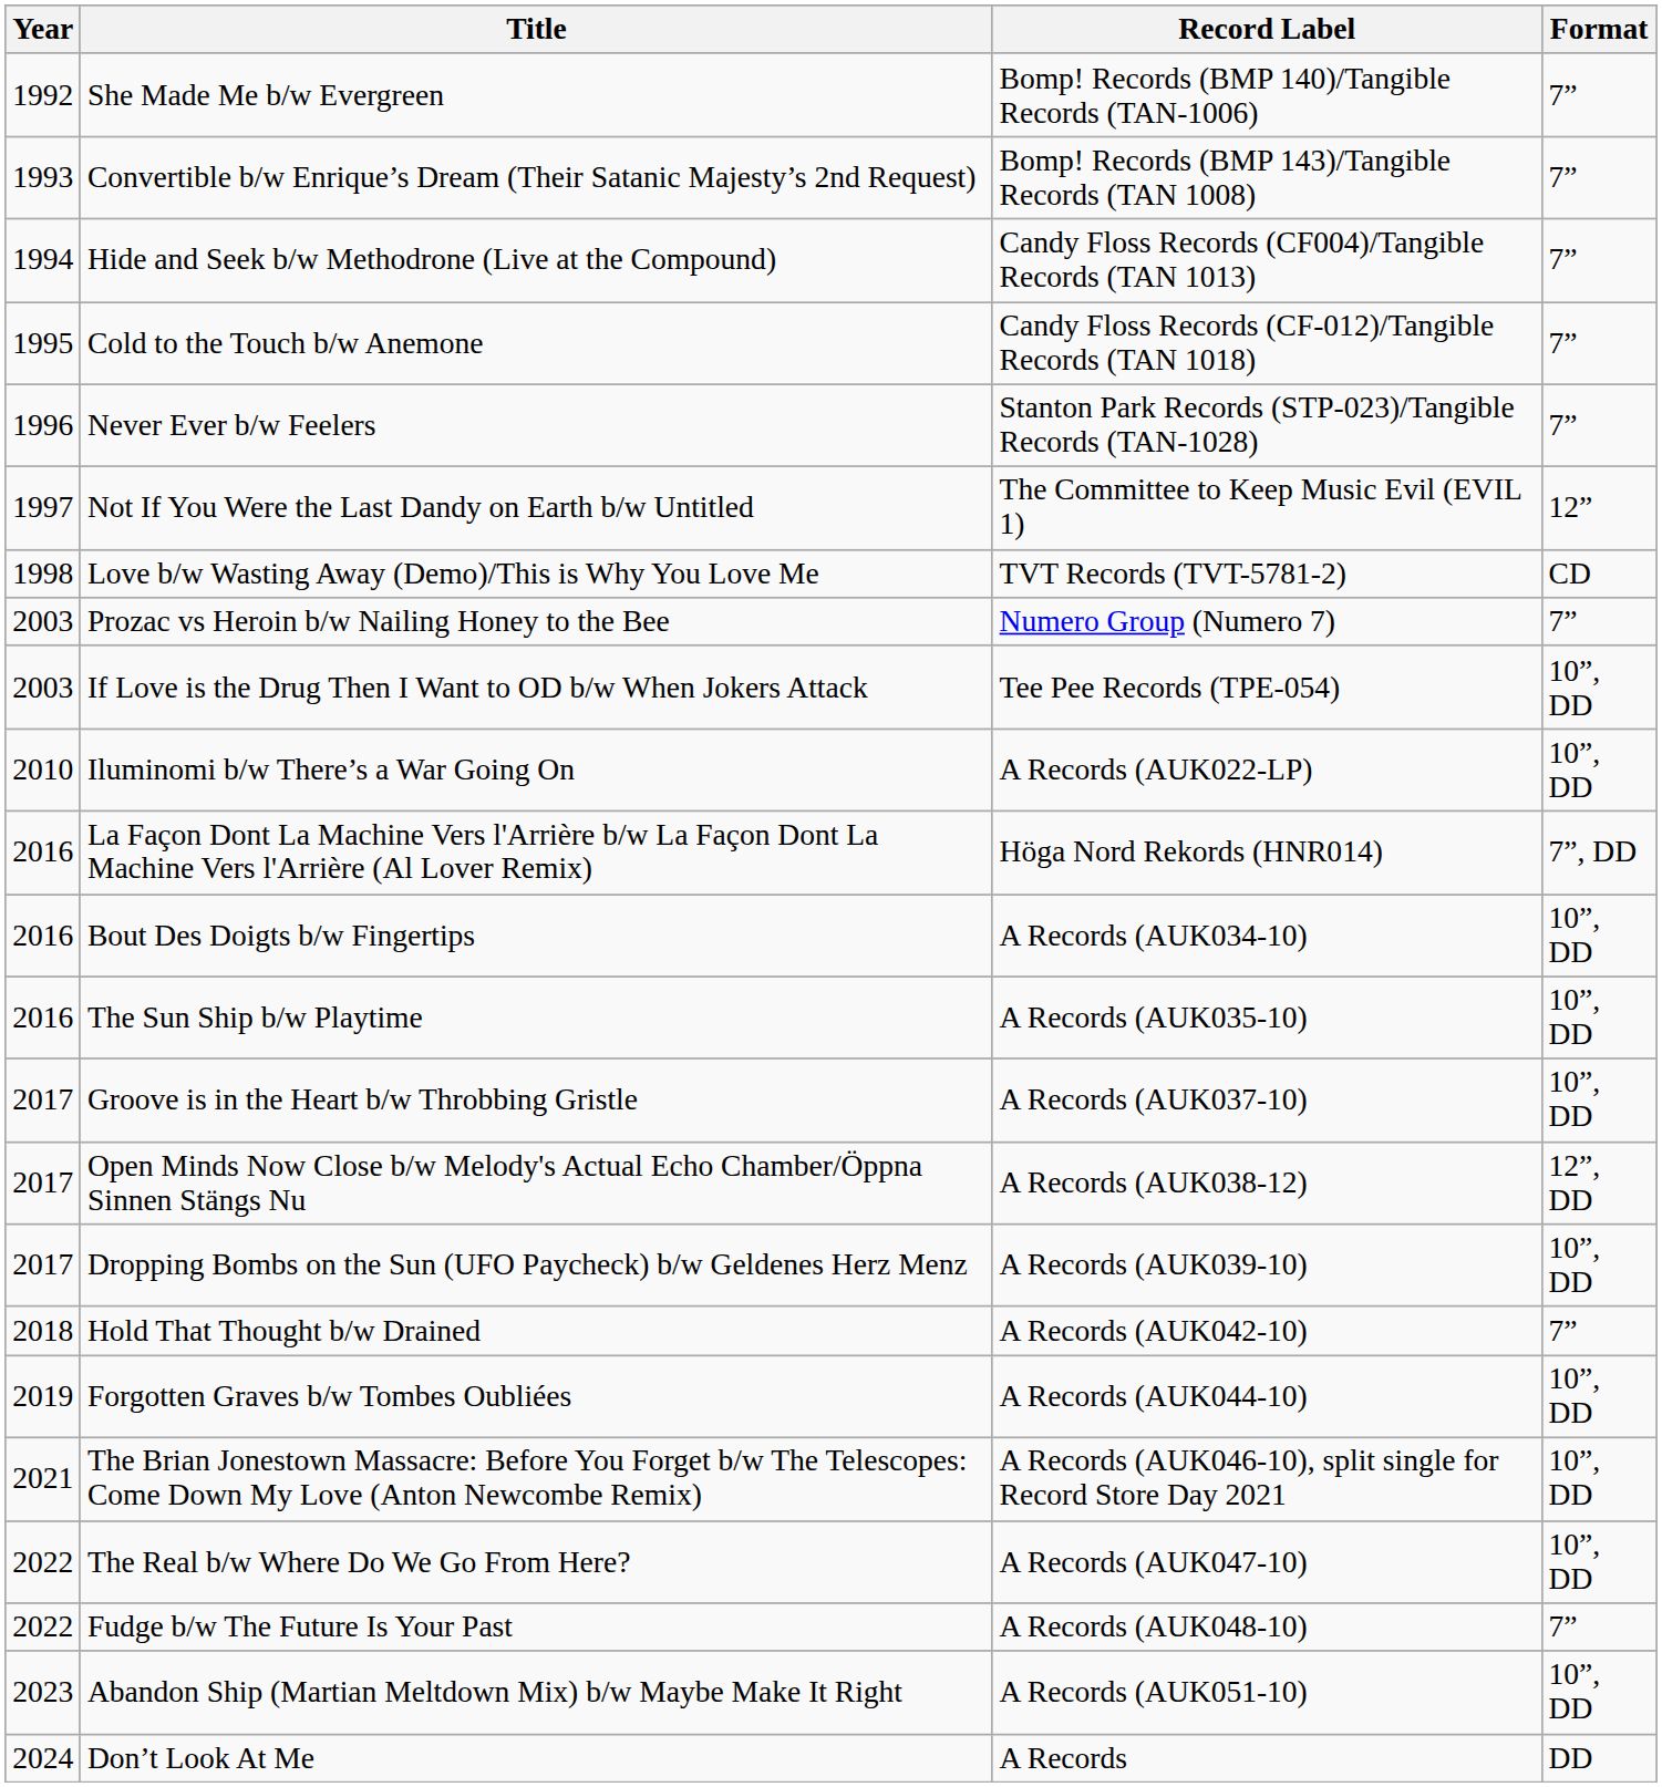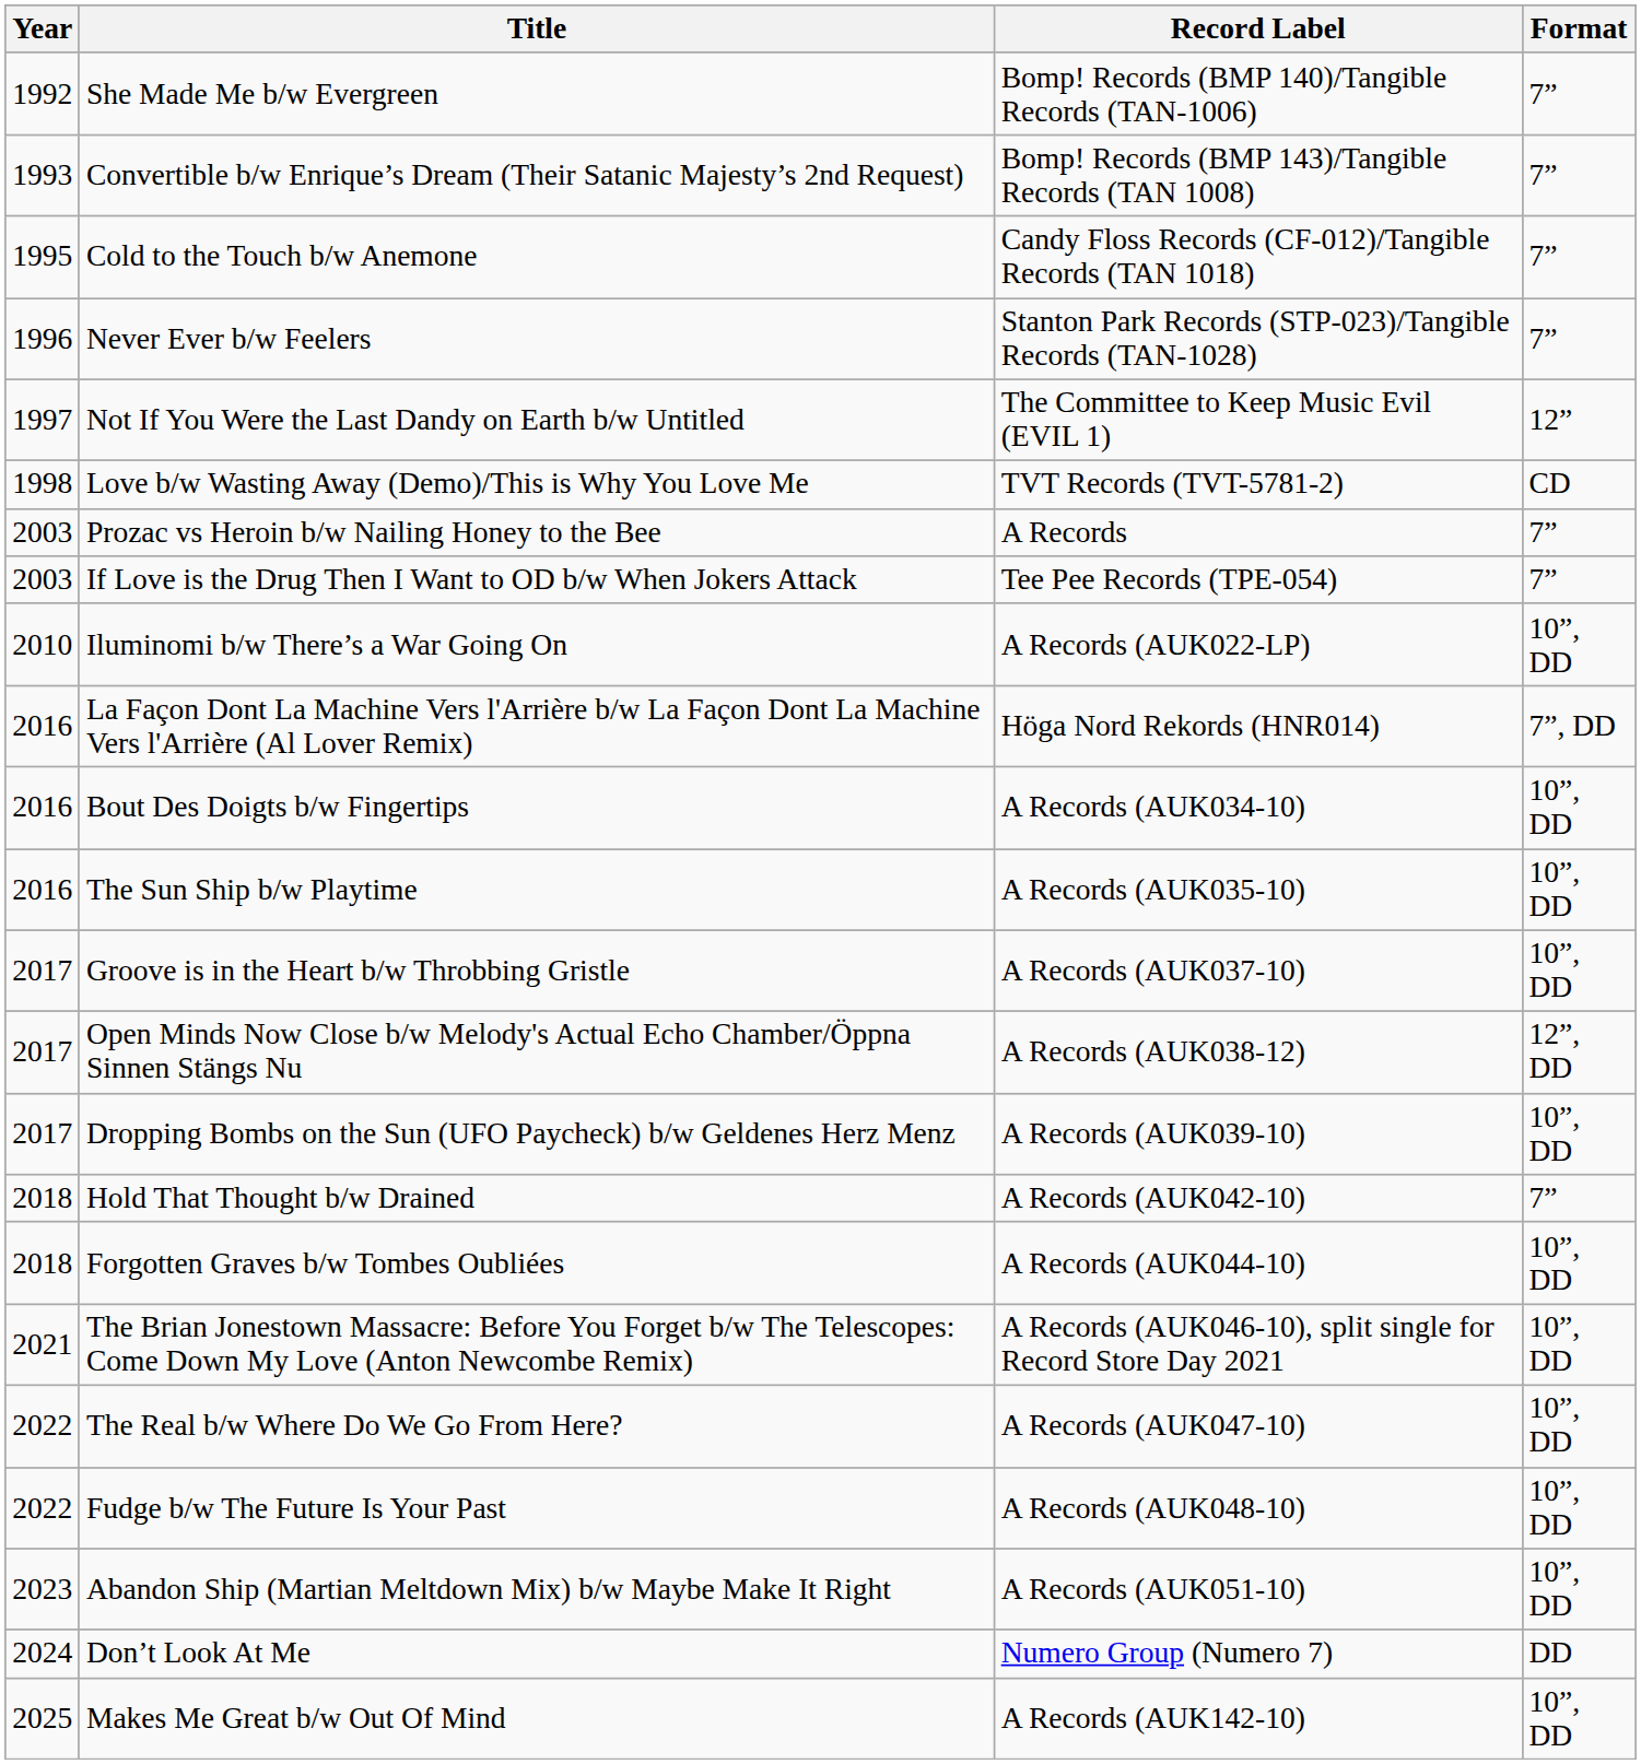 <table class="wikitable">
 <tr>
 <th>Year</th>
 <th>Title</th>
 <th>Record Label</th>
 <th>Format</th>
 </tr>
 <tr>
 <td>1992</td>
 <td style="text-align:left">She Made Me b/w Evergreen</td>
 <td>Bomp! Records (BMP 140)/Tangible Records (TAN-1006)</td>
 <td>7”</td>
 </tr>
 <tr>
 <td>1993</td>
 <td style="text-align:left">Convertible b/w Enrique’s Dream (Their Satanic Majesty’s 2nd Request)</td>
 <td>Bomp! Records (BMP 143)/Tangible Records (TAN 1008)</td>
-<td>7”</td>
-</tr>
-<tr>
-<td>1994</td>
-<td style="text-align:left">Hide and Seek b/w Methodrone (Live at the Compound)</td>
-<td>Candy Floss Records (CF004)/Tangible Records (TAN 1013)</td>
 <td>7”</td>
 </tr>
 <tr>
 <td>1995</td>
 <td style="text-align:left">Cold to the Touch b/w Anemone</td>
 <td>Candy Floss Records (CF-012)/Tangible Records (TAN 1018)</td>
 <td>7”</td>
 </tr>
 <tr>
 <td>1996</td>
 <td style="text-align:left">Never Ever b/w Feelers</td>
 <td>Stanton Park Records (STP-023)/Tangible Records (TAN-1028)</td>
 <td>7”</td>
 </tr>
 <tr>
 <td>1997</td>
 <td style="text-align:left">Not If You Were the Last Dandy on Earth b/w Untitled</td>
 <td>The Committee to Keep Music Evil (EVIL 1)</td>
 <td>12”</td>
 </tr>
 <tr>
 <td>1998</td>
 <td style="text-align:left">Love b/w Wasting Away (Demo)/This is Why You Love Me</td>
 <td>TVT Records (TVT-5781-2)</td>
 <td>CD</td>
 </tr>
 <tr>
 <td>2003</td>
 <td style="text-align:left">Prozac vs Heroin b/w Nailing Honey to the Bee</td>
-<td><a href='#'>Numero Group</a> (Numero 7)</td>
+<td>A Records</td>
 <td>7”</td>
 </tr>
 <tr>
 <td>2003</td>
 <td style="text-align:left">If Love is the Drug Then I Want to OD b/w When Jokers Attack</td>
 <td>Tee Pee Records (TPE-054)</td>
-<td>10”, DD</td>
+<td>7”</td>
 </tr>
 <tr>
 <td>2010</td>
 <td style="text-align:left">Iluminomi b/w There’s a War Going On</td>
 <td>A Records (AUK022-LP)</td>
 <td>10”, DD</td>
 </tr>
 <tr>
 <td>2016</td>
 <td style="text-align:left">La Façon Dont La Machine Vers l'Arrière b/w La Façon Dont La Machine Vers l'Arrière (Al Lover Remix)</td>
 <td>Höga Nord Rekords (HNR014)</td>
 <td>7”, DD</td>
 </tr>
 <tr>
 <td>2016</td>
 <td style="text-align:left">Bout Des Doigts b/w Fingertips</td>
 <td>A Records (AUK034-10)</td>
 <td>10”, DD</td>
 </tr>
 <tr>
 <td>2016</td>
 <td style="text-align:left">The Sun Ship b/w Playtime</td>
 <td>A Records (AUK035-10)</td>
 <td>10”, DD</td>
 </tr>
 <tr>
 <td>2017</td>
 <td style="text-align:left">Groove is in the Heart b/w Throbbing Gristle</td>
 <td>A Records (AUK037-10)</td>
 <td>10”, DD</td>
 </tr>
 <tr>
 <td>2017</td>
 <td style="text-align:left">Open Minds Now Close b/w Melody's Actual Echo Chamber/Öppna Sinnen Stängs Nu</td>
 <td>A Records (AUK038-12)</td>
 <td>12”, DD</td>
 </tr>
 <tr>
 <td>2017</td>
 <td style="text-align:left">Dropping Bombs on the Sun (UFO Paycheck) b/w Geldenes Herz Menz</td>
 <td>A Records (AUK039-10)</td>
 <td>10”, DD</td>
 </tr>
 <tr>
 <td>2018</td>
 <td style="text-align:left">Hold That Thought b/w Drained</td>
 <td>A Records (AUK042-10)</td>
 <td>7”</td>
 </tr>
 <tr>
-<td>2019</td>
+<td>2018</td>
 <td style="text-align:left">Forgotten Graves b/w Tombes Oubliées</td>
 <td>A Records (AUK044-10)</td>
 <td>10”, DD</td>
 </tr>
 <tr>
 <td>2021</td>
 <td style="text-align:left">The Brian Jonestown Massacre: Before You Forget b/w The Telescopes: Come Down My Love (Anton Newcombe Remix)</td>
 <td>A Records (AUK046-10), split single for Record Store Day 2021</td>
 <td>10”, DD</td>
 </tr>
 <tr>
 <td>2022</td>
 <td>The Real b/w Where Do We Go From Here?</td>
 <td>A Records (AUK047-10)</td>
 <td>10”, DD</td>
 </tr>
 <tr>
 <td>2022</td>
 <td>Fudge b/w The Future Is Your Past</td>
 <td>A Records (AUK048-10)</td>
-<td>7”</td>
+<td>10”, DD</td>
 </tr>
 <tr>
 <td>2023</td>
 <td>Abandon Ship (Martian Meltdown Mix) b/w Maybe Make It Right</td>
 <td>A Records (AUK051-10)</td>
 <td>10”, DD</td>
 </tr>
 <tr>
 <td>2024</td>
 <td>Don’t Look At Me</td>
-<td>A Records</td>
+<td><a href='#'>Numero Group</a> (Numero 7)</td>
 <td>DD</td>
 </tr>
+<tr>
+<td>2025</td>
+<td>Makes Me Great b/w Out Of Mind</td>
+<td>A Records (AUK142-10)</td>
+<td>10”, DD</td>
+</tr>
 </table>
